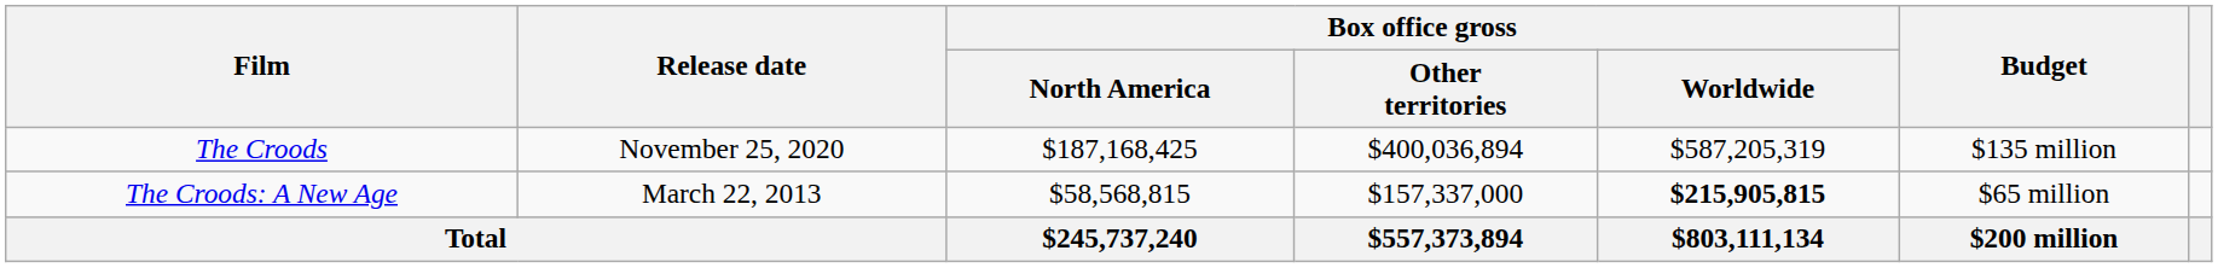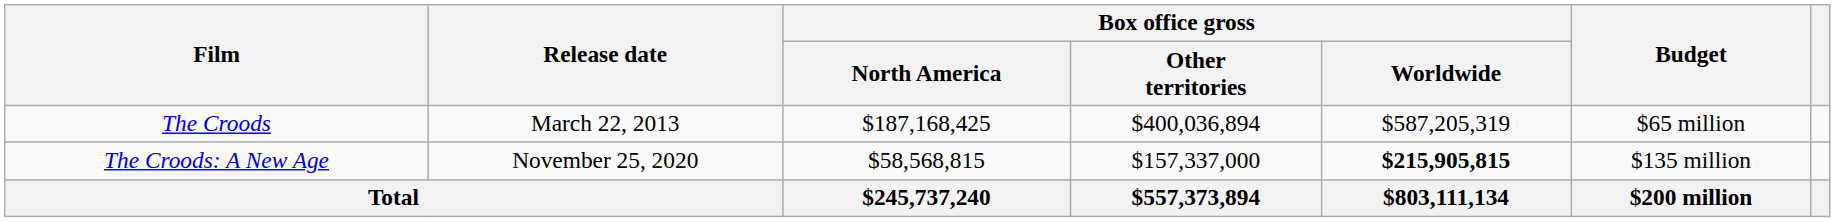 <table class="wikitable" width=99% border="1" style="text-align: center;">
 <tr>
 <th rowspan="2">Film</th>
 <th rowspan="2">Release date</th>
 <th colspan="3">Box office gross</th>
 <th rowspan="2">Budget</th>
 <th rowspan="2"></th>
 </tr>
 <tr>
 <th>North America</th>
 <th>Other<br>territories</th>
 <th>Worldwide</th>
 </tr>
 <tr>
 <td><em><a href='#'>The Croods</a></em></td>
-<td>November 25, 2020</td>
+<td>March 22, 2013</td>
 <td>$187,168,425</td>
 <td>$400,036,894</td>
 <td>$587,205,319</td>
-<td>$135 million</td>
+<td>$65 million</td>
 <td></td>
 </tr>
 <tr>
 <td><em><a href='#'>The Croods: A New Age</a></em></td>
-<td>March 22, 2013</td>
+<td>November 25, 2020</td>
 <td>$58,568,815</td>
 <td>$157,337,000</td>
 <td><strong>$215,905,815</strong></td>
-<td>$65 million</td>
+<td>$135 million</td>
 <td></td>
 </tr>
 <tr>
 <th colspan="2">Total</th>
 <th>$245,737,240</th>
 <th>$557,373,894</th>
 <th>$803,111,134</th>
 <th>$200 million</th>
 <th></th>
 </tr>
 </table>
